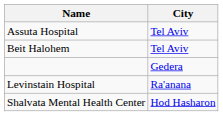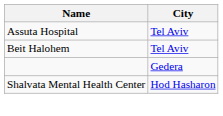 <table class="wikitable">
 <tr>
 <th>Name</th>
 <th>City</th>
 </tr>
 <tr>
 <td>Assuta Hospital</td>
 <td><a href='#'>Tel Aviv</a></td>
 </tr>
 <tr>
 <td>Beit Halohem</td>
 <td><a href='#'>Tel Aviv</a></td>
 </tr>
 <tr>
 <td></td>
 <td><a href='#'>Gedera</a></td>
 </tr>
 <tr>
-<td>Levinstain Hospital</td>
-<td><a href='#'>Ra'anana</a></td>
-</tr>
-<tr>
 <td>Shalvata Mental Health Center</td>
 <td><a href='#'>Hod Hasharon</a></td>
 </tr>
 </table>
